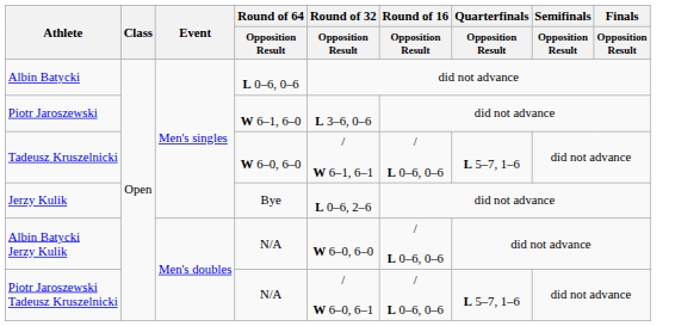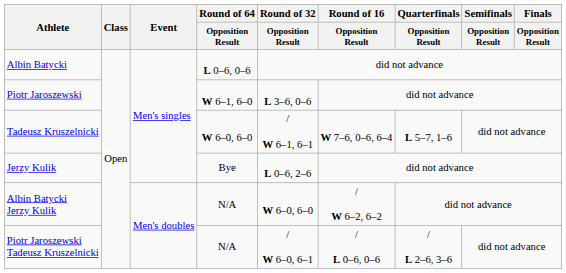 <table class=wikitable style="font-size:90%">
 <tr>
 <th rowspan="2">Athlete</th>
 <th rowspan="2">Class</th>
 <th rowspan="2">Event</th>
 <th>Round of 64</th>
 <th>Round of 32</th>
 <th>Round of 16</th>
 <th>Quarterfinals</th>
 <th>Semifinals</th>
 <th>Finals</th>
 </tr>
 <tr>
 <th style="line-height:1em"><small>Opposition<br>Result</small></th>
 <th style="line-height:1em"><small>Opposition<br>Result</small></th>
 <th style="line-height:1em"><small>Opposition<br>Result</small></th>
 <th style="line-height:1em"><small>Opposition<br>Result</small></th>
 <th style="line-height:1em"><small>Opposition<br>Result</small></th>
 <th style="line-height:1em"><small>Opposition<br>Result</small></th>
 </tr>
 <tr>
 <td><a href='#'>Albin Batycki</a></td>
 <td rowspan="6" style="text-align:center;">Open</td>
 <td rowspan="4"><a href='#'>Men's singles</a></td>
 <td style="text-align:center;"><br><strong>L</strong> 0–6, 0–6</td>
 <td style="text-align:center;" colspan="5">did not advance</td>
 </tr>
 <tr>
 <td><a href='#'>Piotr Jaroszewski</a></td>
 <td style="text-align:center;"><br><strong>W</strong> 6–1, 6–0</td>
 <td style="text-align:center;"><br><strong>L</strong> 3–6, 0–6</td>
 <td style="text-align:center;" colspan="4">did not advance</td>
 </tr>
 <tr>
 <td><a href='#'>Tadeusz Kruszelnicki</a></td>
 <td style="text-align:center;"><br><strong>W</strong> 6–0, 6–0</td>
 <td style="text-align:center;"> /<br> <br><strong>W</strong> 6–1, 6–1</td>
-<td style="text-align:center;"> /<br> <br><strong>L</strong> 0–6, 0–6</td>
+<td style="text-align:center;"><br><strong>W</strong> 7–6, 0–6, 6–4</td>
 <td style="text-align:center;"><br><strong>L</strong> 5–7, 1–6</td>
 <td style="text-align:center;" colspan="2">did not advance</td>
 </tr>
 <tr>
 <td><a href='#'>Jerzy Kulik</a></td>
 <td style="text-align:center;">Bye</td>
 <td style="text-align:center;"><br><strong>L</strong> 0–6, 2–6</td>
 <td style="text-align:center;" colspan="4">did not advance</td>
 </tr>
 <tr>
 <td><a href='#'>Albin Batycki</a><br> <a href='#'>Jerzy Kulik</a></td>
 <td rowspan="2"><a href='#'>Men's doubles</a></td>
 <td style="text-align:center;">N/A</td>
 <td style="text-align:center;"><br><strong>W</strong> 6–0, 6–0</td>
-<td style="text-align:center;"> /<br> <br><strong>L</strong> 0–6, 0–6</td>
+<td style="text-align:center;"> /<br> <br><strong>W</strong> 6–2, 6–2</td>
 <td style="text-align:center;" colspan="3">did not advance</td>
 </tr>
 <tr>
 <td><a href='#'>Piotr Jaroszewski</a><br> <a href='#'>Tadeusz Kruszelnicki</a></td>
 <td style="text-align:center;">N/A</td>
 <td style="text-align:center;"> /<br> <br><strong>W</strong> 6–0, 6–1</td>
 <td style="text-align:center;"> /<br> <br><strong>L</strong> 0–6, 0–6</td>
-<td style="text-align:center;"><br><strong>L</strong> 5–7, 1–6</td>
+<td style="text-align:center;"> /<br> <br><strong>L</strong> 2–6, 3–6</td>
 <td style="text-align:center;" colspan="2">did not advance</td>
 </tr>
 </table>
